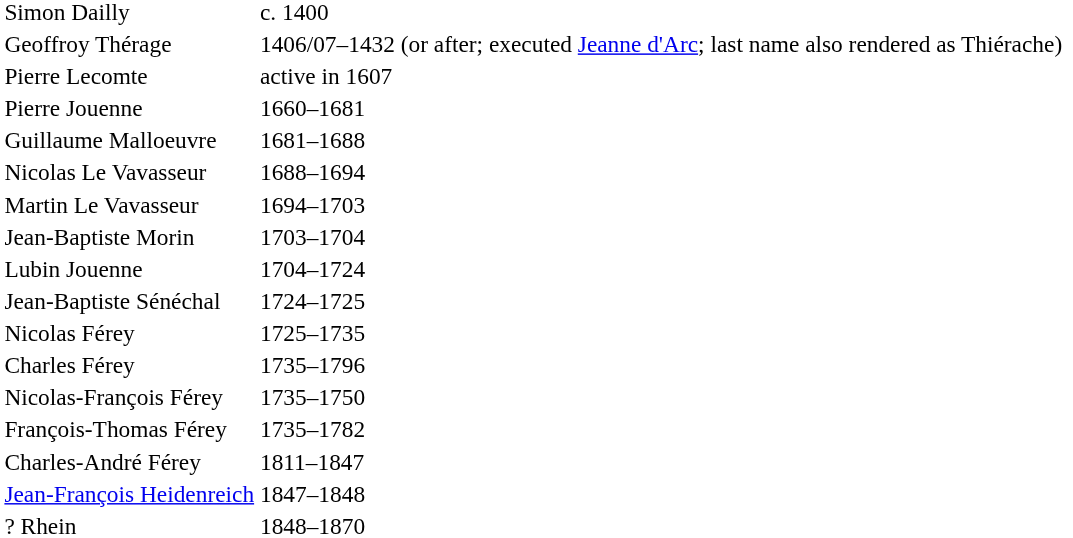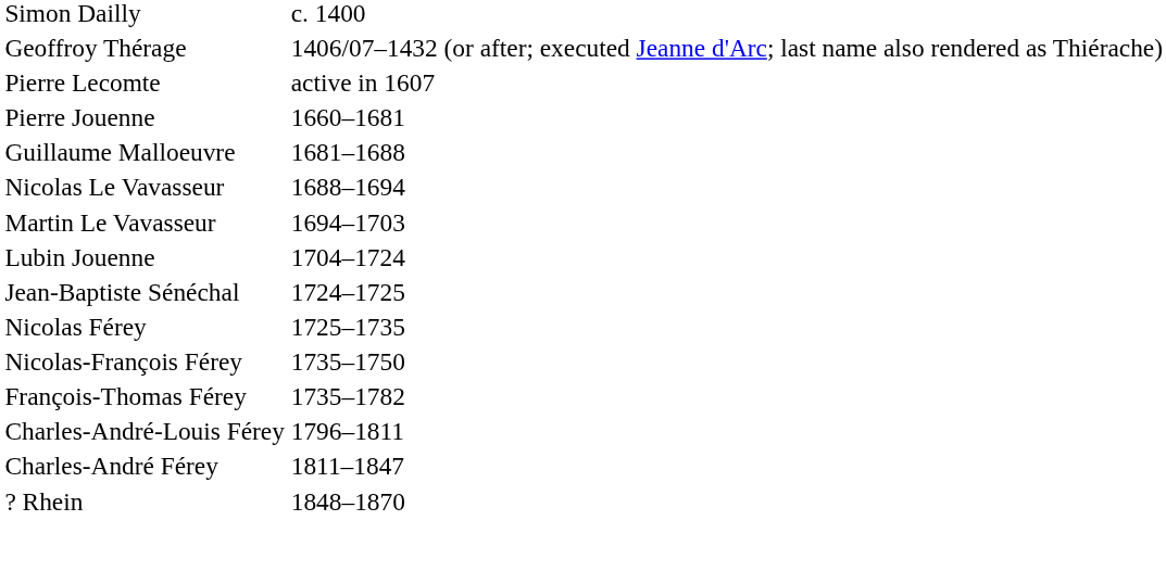 <table>
 <tr>
 <td>Simon Dailly</td>
 <td>c. 1400</td>
 </tr>
 <tr>
 <td>Geoffroy Thérage</td>
 <td>1406/07–1432 (or after; executed <a href='#'>Jeanne d'Arc</a>; last name also rendered as Thiérache)</td>
 </tr>
 <tr>
 <td>Pierre Lecomte</td>
 <td>active in 1607</td>
 </tr>
 <tr>
 <td>Pierre Jouenne</td>
 <td>1660–1681</td>
 </tr>
 <tr>
 <td>Guillaume Malloeuvre</td>
 <td>1681–1688</td>
 </tr>
 <tr>
 <td>Nicolas Le Vavasseur</td>
 <td>1688–1694</td>
 </tr>
 <tr>
 <td>Martin Le Vavasseur</td>
 <td>1694–1703</td>
 </tr>
 <tr>
-<td>Jean-Baptiste Morin</td>
-<td>1703–1704</td>
-</tr>
-<tr>
 <td>Lubin Jouenne</td>
 <td>1704–1724</td>
 </tr>
 <tr>
 <td>Jean-Baptiste Sénéchal</td>
 <td>1724–1725</td>
 </tr>
 <tr>
 <td>Nicolas Férey</td>
 <td>1725–1735</td>
 </tr>
 <tr>
-<td>Charles Férey</td>
-<td>1735–1796</td>
-</tr>
-<tr>
 <td>Nicolas-François Férey</td>
 <td>1735–1750</td>
 </tr>
 <tr>
 <td>François-Thomas Férey</td>
 <td>1735–1782</td>
 </tr>
 <tr>
+<td>Charles-André-Louis Férey</td>
+<td>1796–1811</td>
+</tr>
+<tr>
 <td>Charles-André Férey</td>
 <td>1811–1847</td>
-</tr>
-<tr>
-<td><a href='#'>Jean-François Heidenreich</a></td>
-<td>1847–1848</td>
 </tr>
 <tr>
 <td>? Rhein</td>
 <td>1848–1870</td>
 </tr>
 </table>
